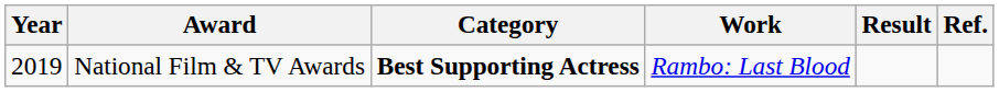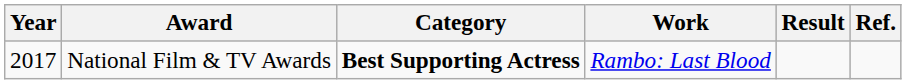 <table class="wikitable">
 <tr>
 <th>Year</th>
 <th>Award</th>
 <th>Category</th>
 <th>Work</th>
 <th>Result</th>
 <th>Ref.</th>
 </tr>
 <tr>
-<td>2019</td>
+<td>2017</td>
 <td>National Film & TV Awards</td>
 <td><strong>Best Supporting Actress</strong></td>
 <td><em><a href='#'>Rambo: Last Blood</a></em></td>
 <td></td>
 <td></td>
 </tr>
 </table>
